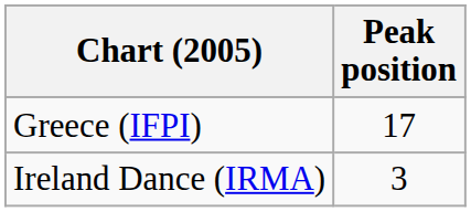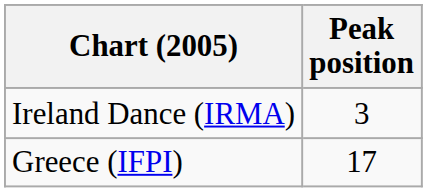 <table class="wikitable">
 <tr>
 <th>Chart (2005)</th>
 <th>Peak<br>position</th>
 </tr>
 <tr>
+<td>Ireland Dance (<a href='#'>IRMA</a>)</td>
+<td align="center">3</td>
+</tr>
+<tr>
 <td>Greece (<a href='#'>IFPI</a>)</td>
 <td align="center">17</td>
 </tr>
-<tr>
-<td>Ireland Dance (<a href='#'>IRMA</a>)</td>
-<td align="center">3</td>
-</tr>
 </table>
